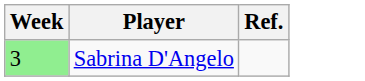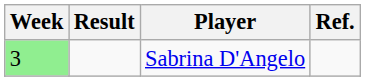 <table class=wikitable>
 <tr>
 <th>Week</th>
+<th>Result</th>
 <th>Player</th>
 <th>Ref.</th>
 </tr>
 <tr>
 <td style="background: lightgreen;">3</td>
+<td></td>
 <td> <a href='#'>Sabrina D'Angelo</a></td>
 <td></td>
 </tr>
 </table>
